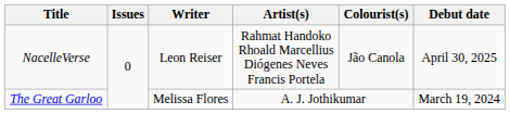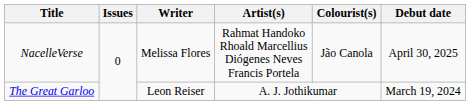 <table class="wikitable" width="100%" style="text-align: center;">
 <tr>
 <th scope="col">Title</th>
 <th scope="col">Issues</th>
 <th scope="col">Writer</th>
 <th scope="col">Artist(s)</th>
 <th scope="col">Colourist(s)</th>
 <th scope="col">Debut date</th>
 </tr>
 <tr>
 <td><em>NacelleVerse</em></td>
 <td rowspan="2">0</td>
-<td>Leon Reiser</td>
+<td>Melissa Flores</td>
 <td>Rahmat Handoko<br>Rhoald Marcellius<br>Diógenes Neves<br>Francis Portela</td>
 <td>Jão Canola</td>
 <td>April 30, 2025</td>
 </tr>
 <tr>
 <td><a href='#'><em>The Great Garloo</em></a></td>
-<td>Melissa Flores</td>
+<td>Leon Reiser</td>
 <td colspan="2">A. J. Jothikumar</td>
 <td>March 19, 2024</td>
 </tr>
 </table>
